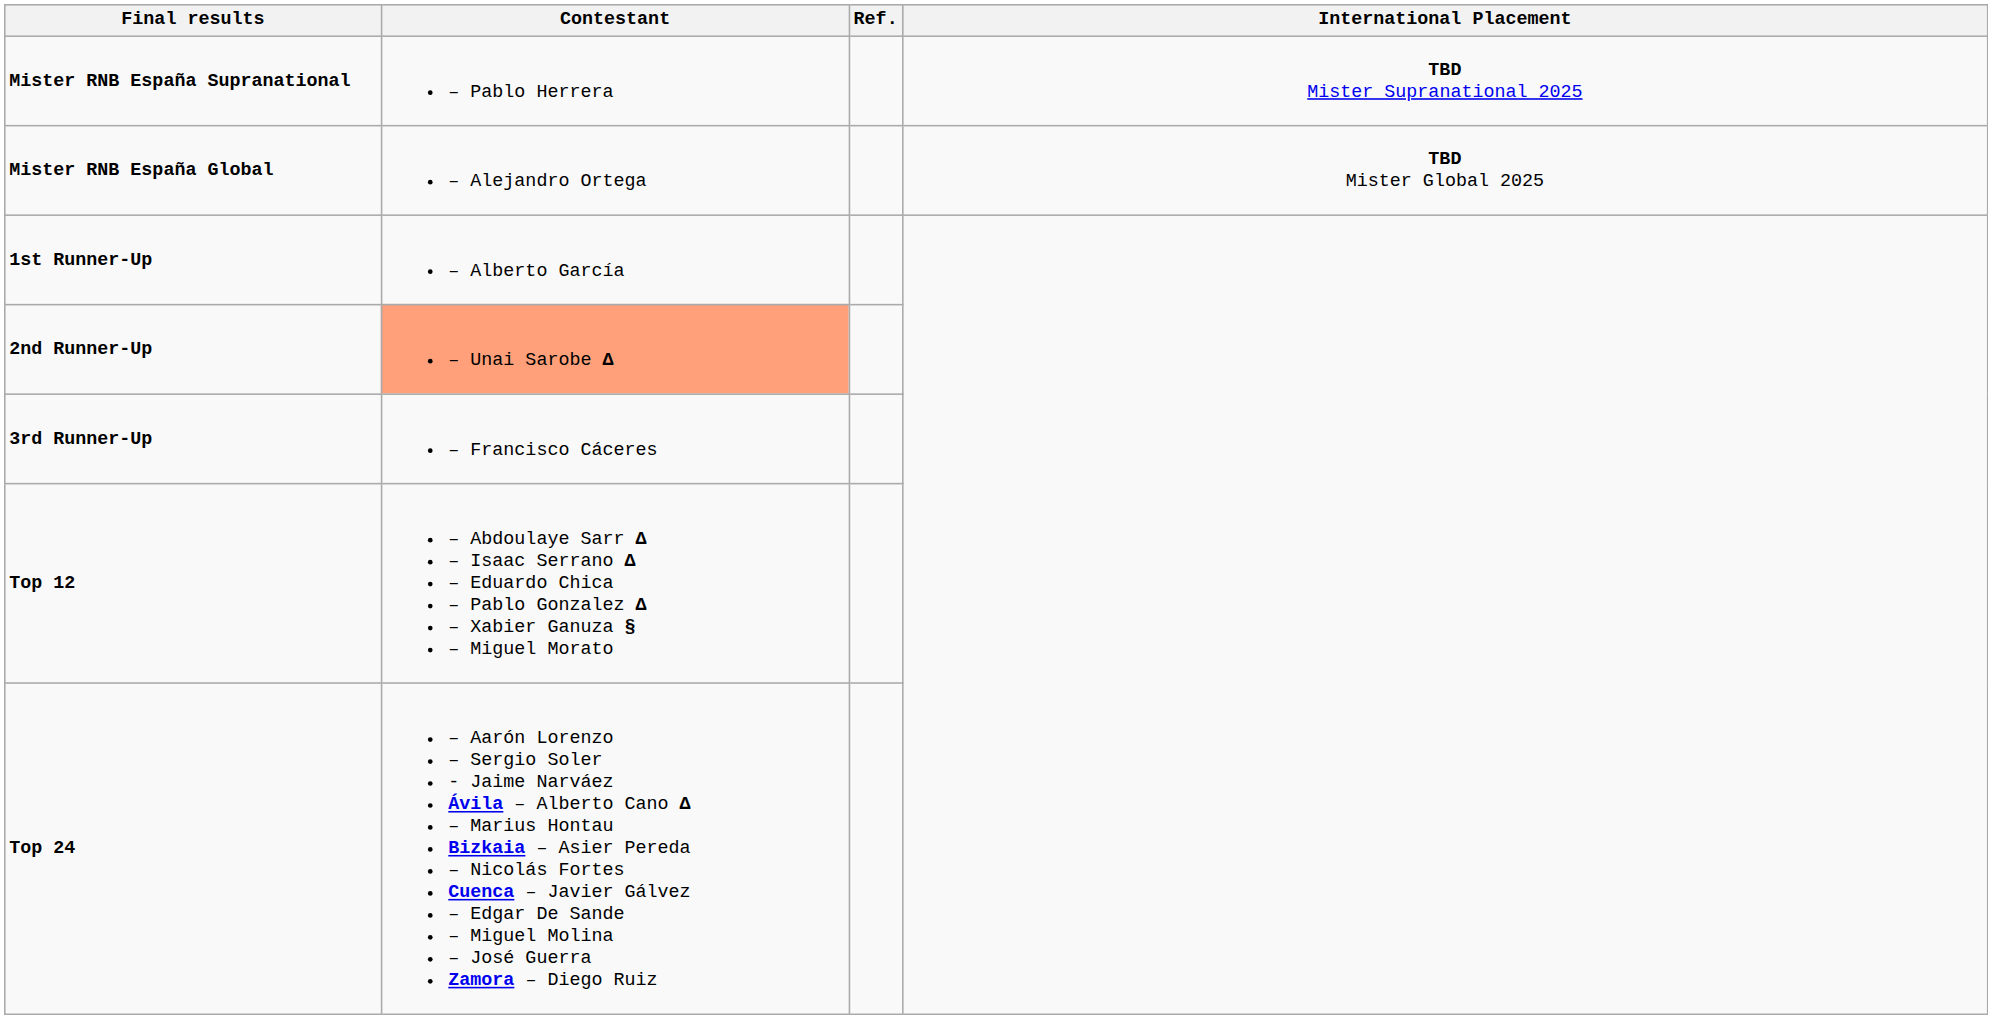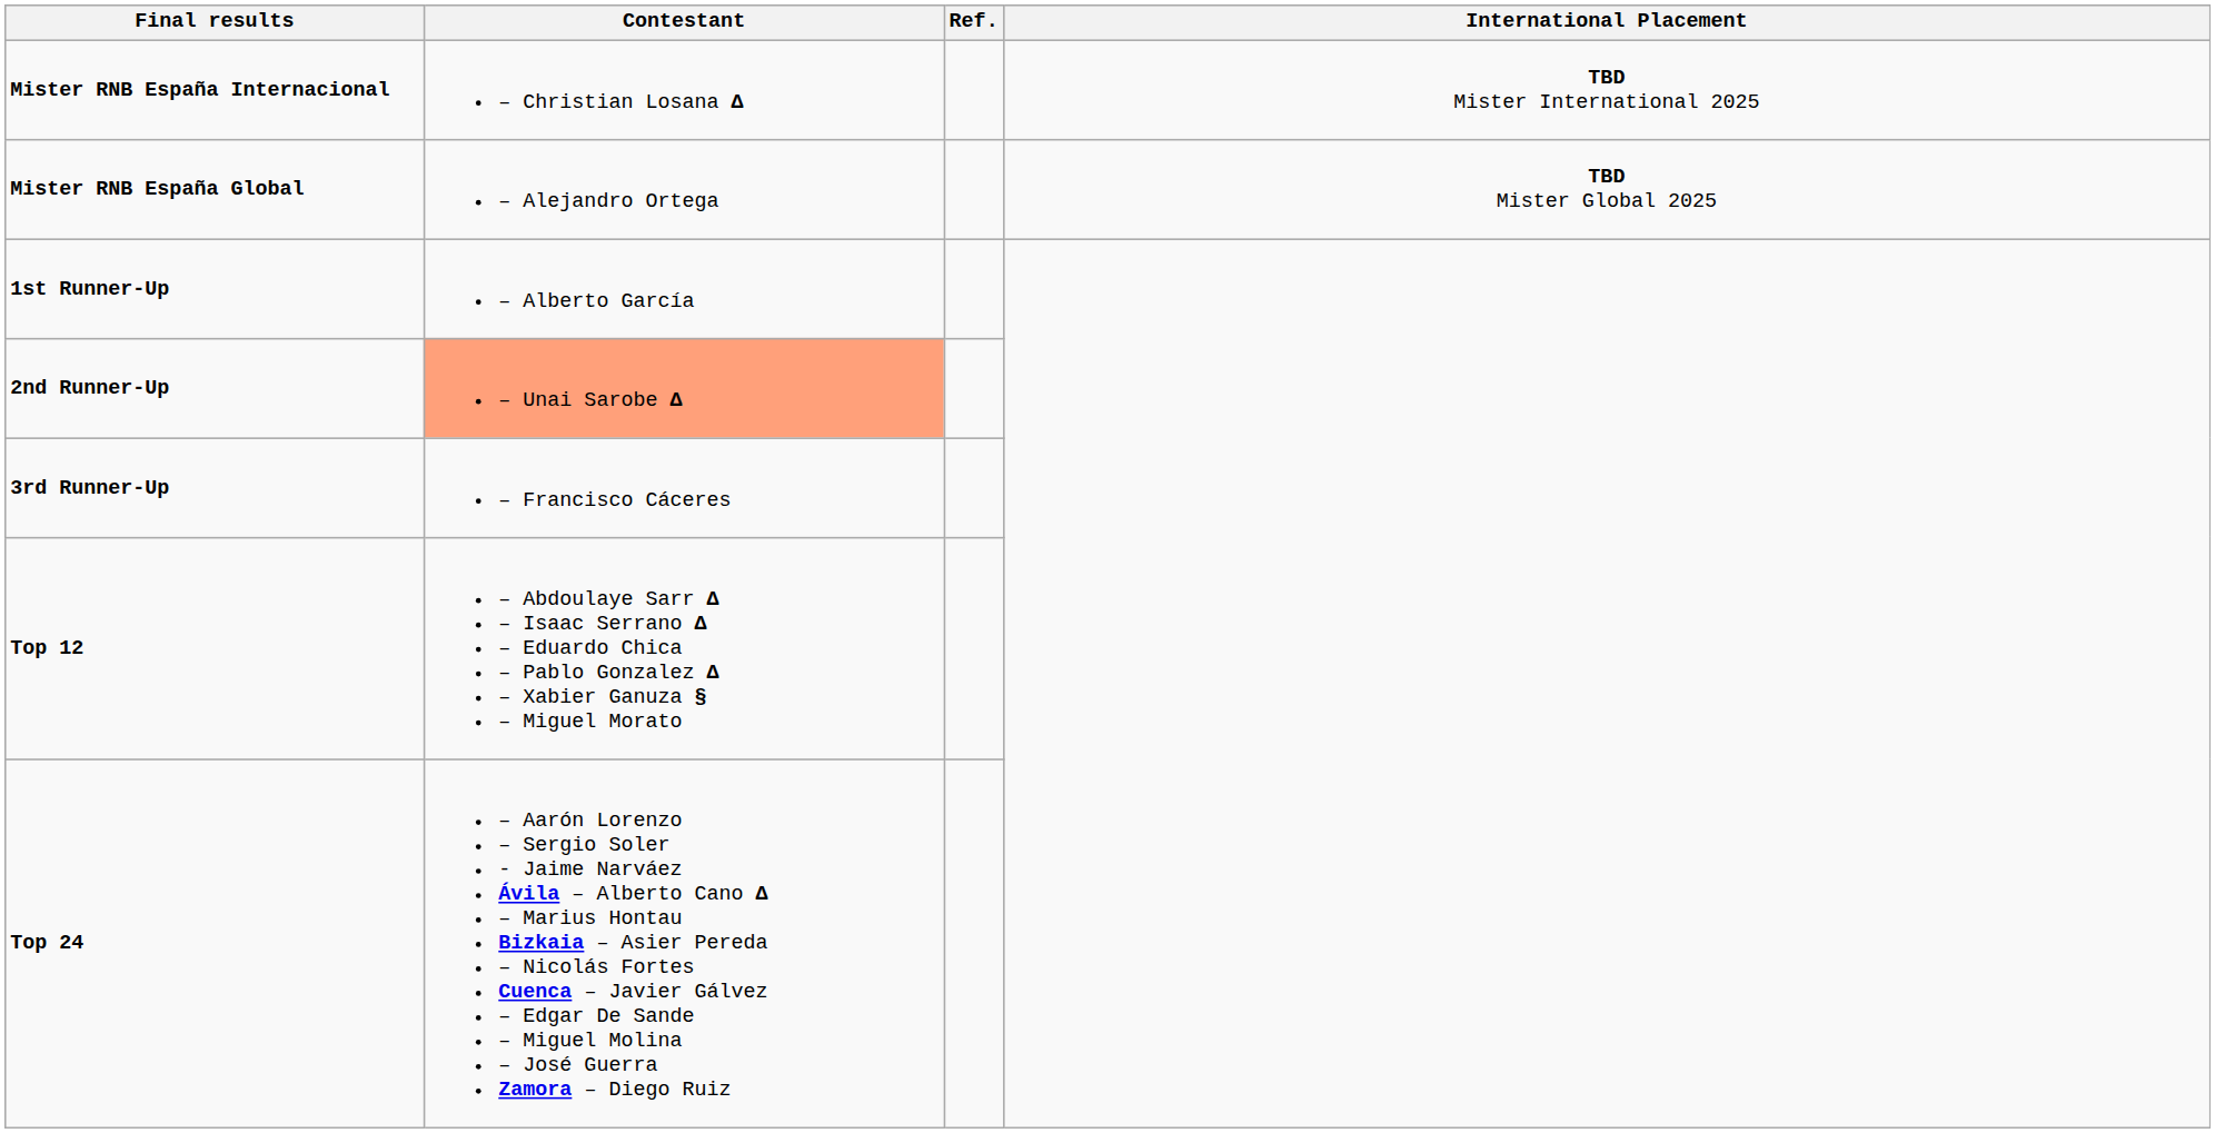 <table class="wikitable" style="font-size:90%; width:100%;">
 <tr>
 <th style="width:20em;">Final results</th>
 <th style="width:25em;">Contestant</th>
 <th style="width:2em;">Ref.</th>
 <th>International Placement</th>
 </tr>
 <tr>
-<td><strong>Mister RNB España Supranational</strong></td>
-<td><br><ul><li><strong></strong> – Pablo Herrera</li></ul></td>
+<td><strong>Mister RNB España Internacional</strong></td>
+<td><br><ul><li><strong></strong> – Christian Losana <strong>Δ</strong></li></ul></td>
 <td></td>
-<td align="center"><strong>TBD</strong><br><a href='#'>Mister Supranational 2025</a></td>
+<td align="center"><strong>TBD</strong><br>Mister International 2025</td>
 </tr>
 <tr>
 <td><strong>Mister RNB España Global </strong></td>
 <td><br><ul><li><strong></strong> – Alejandro Ortega</li></ul></td>
 <td></td>
 <td align="center"><strong>TBD</strong><br>Mister Global 2025</td>
 </tr>
 <tr>
 <td><strong>1st Runner-Up</strong></td>
 <td><br><ul><li><strong></strong> – Alberto García</li></ul></td>
 <td></td>
 </tr>
 <tr>
 <td><strong>2nd Runner-Up</strong></td>
 <td style="background: lightsalmon;"><br><ul><li><strong></strong> – Unai Sarobe <strong>Δ</strong></li></ul></td>
 <td></td>
 </tr>
 <tr>
 <td><strong>3rd Runner-Up</strong></td>
 <td><br><ul><li><strong></strong> – Francisco Cáceres</li></ul></td>
 <td></td>
 </tr>
 <tr>
 <td rowspan="" scope="row"><strong>Top 12</strong></td>
 <td><br><ul><li><strong></strong> – Abdoulaye Sarr <strong>Δ</strong></li><li><strong></strong> – Isaac Serrano <strong>Δ</strong></li><li><strong></strong> – Eduardo Chica</li><li><strong></strong> – Pablo Gonzalez <strong>Δ</strong></li><li><strong></strong> – Xabier Ganuza <strong>§</strong></li><li><strong></strong> – Miguel Morato</li></ul></td>
 <td></td>
 </tr>
 <tr>
 <td><strong>Top 24</strong></td>
 <td><br><ul><li><strong></strong> – Aarón Lorenzo</li><li><strong></strong> – Sergio Soler</li><li><strong></strong> - Jaime Narváez</li><li> <strong><a href='#'>Ávila</a></strong> – Alberto Cano <strong>Δ</strong></li><li><strong></strong> – Marius Hontau</li><li> <strong><a href='#'>Bizkaia</a></strong> – Asier Pereda</li><li><strong></strong> – Nicolás Fortes</li><li> <strong><a href='#'>Cuenca</a></strong> – Javier Gálvez</li><li><strong></strong> – Edgar De Sande</li><li><strong></strong> – Miguel Molina</li><li><strong></strong> – José Guerra</li><li> <strong><a href='#'>Zamora</a></strong> – Diego Ruiz</li></ul></td>
 <td></td>
 </tr>
 </table>
